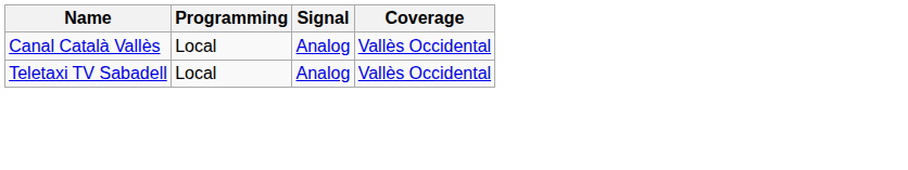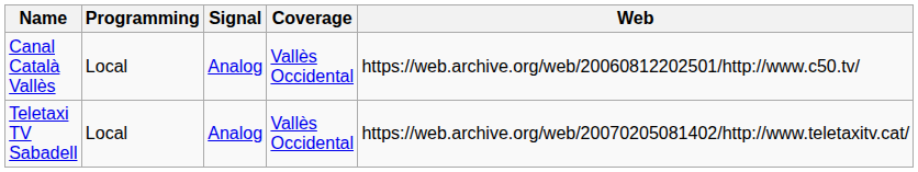 <table class="wikitable">
 <tr>
 <th>Name</th>
 <th>Programming</th>
 <th>Signal</th>
 <th>Coverage</th>
+<th>Web</th>
 </tr>
 <tr>
 <td><a href='#'>Canal Català Vallès</a></td>
 <td>Local</td>
 <td><a href='#'>Analog</a></td>
 <td><a href='#'>Vallès Occidental</a></td>
+<td>https://web.archive.org/web/20060812202501/http://www.c50.tv/</td>
 </tr>
 <tr>
 <td><a href='#'>Teletaxi TV Sabadell</a></td>
 <td>Local</td>
 <td><a href='#'>Analog</a></td>
 <td><a href='#'>Vallès Occidental</a></td>
+<td>https://web.archive.org/web/20070205081402/http://www.teletaxitv.cat/</td>
 </tr>
 </table>
